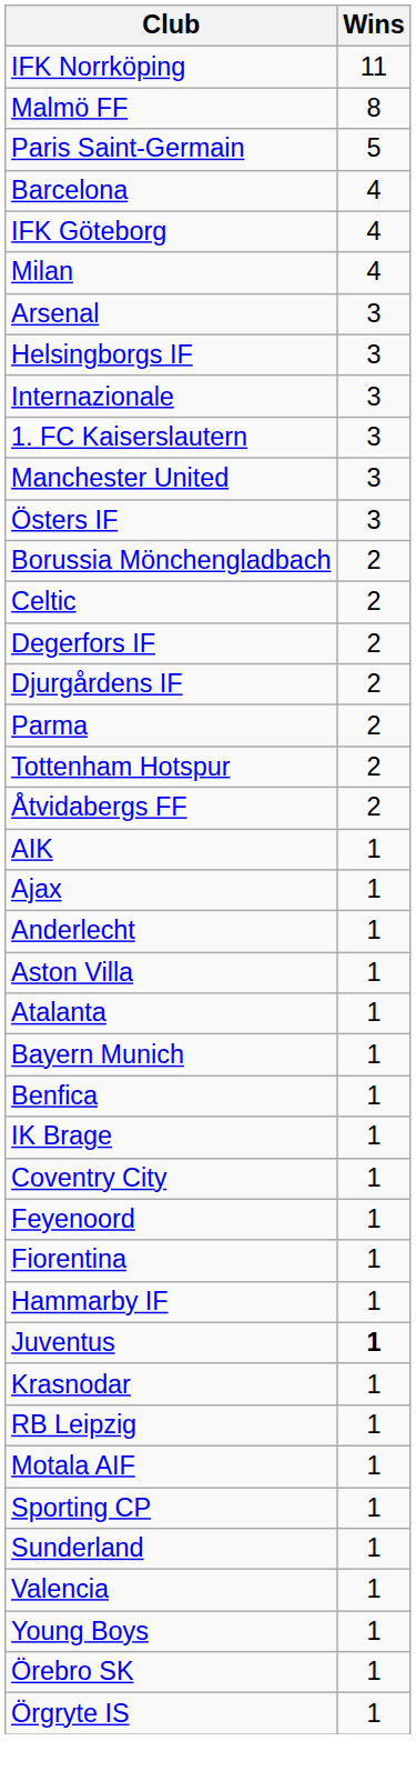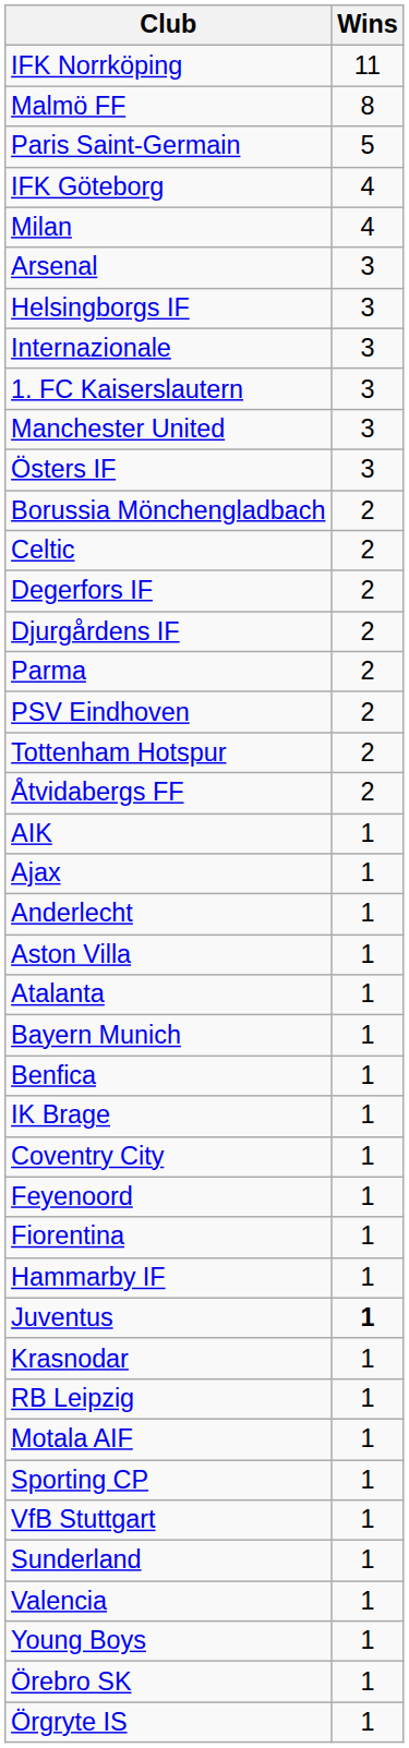 <table class="sortable wikitable">
 <tr>
 <th>Club</th>
 <th>Wins</th>
 </tr>
 <tr>
 <td> <a href='#'>IFK Norrköping</a></td>
 <td align=center>11</td>
 </tr>
 <tr>
 <td> <a href='#'>Malmö FF</a></td>
 <td align=center>8</td>
 </tr>
 <tr>
 <td> <a href='#'>Paris Saint-Germain</a></td>
 <td align=center>5</td>
-</tr>
-<tr>
-<td> <a href='#'>Barcelona</a></td>
-<td align=center>4</td>
 </tr>
 <tr>
 <td> <a href='#'>IFK Göteborg</a></td>
 <td align=center>4</td>
 </tr>
 <tr>
 <td> <a href='#'>Milan</a></td>
 <td align=center>4</td>
 </tr>
 <tr>
 <td> <a href='#'>Arsenal</a></td>
 <td align=center>3</td>
 </tr>
 <tr>
 <td> <a href='#'>Helsingborgs IF</a></td>
 <td align=center>3</td>
 </tr>
 <tr>
 <td> <a href='#'>Internazionale</a></td>
 <td align=center>3</td>
 </tr>
 <tr>
 <td> <a href='#'>1. FC Kaiserslautern</a></td>
 <td align=center>3</td>
 </tr>
 <tr>
 <td> <a href='#'>Manchester United</a></td>
 <td align=center>3</td>
 </tr>
 <tr>
 <td> <a href='#'>Östers IF</a></td>
 <td align=center>3</td>
 </tr>
 <tr>
 <td> <a href='#'>Borussia Mönchengladbach</a></td>
 <td align=center>2</td>
 </tr>
 <tr>
 <td> <a href='#'>Celtic</a></td>
 <td align=center>2</td>
 </tr>
 <tr>
 <td> <a href='#'>Degerfors IF</a></td>
 <td align=center>2</td>
 </tr>
 <tr>
 <td> <a href='#'>Djurgårdens IF</a></td>
 <td align=center>2</td>
 </tr>
 <tr>
 <td> <a href='#'>Parma</a></td>
+<td align=center>2</td>
+</tr>
+<tr>
+<td> <a href='#'>PSV Eindhoven</a></td>
 <td align=center>2</td>
 </tr>
 <tr>
 <td> <a href='#'>Tottenham Hotspur</a></td>
 <td align=center>2</td>
 </tr>
 <tr>
 <td> <a href='#'>Åtvidabergs FF</a></td>
 <td align=center>2</td>
 </tr>
 <tr>
 <td> <a href='#'>AIK</a></td>
 <td align=center>1</td>
 </tr>
 <tr>
 <td> <a href='#'>Ajax</a></td>
 <td align=center>1</td>
 </tr>
 <tr>
 <td> <a href='#'>Anderlecht</a></td>
 <td align=center>1</td>
 </tr>
 <tr>
 <td> <a href='#'>Aston Villa</a></td>
 <td align=center>1</td>
 </tr>
 <tr>
 <td> <a href='#'>Atalanta</a></td>
 <td align=center>1</td>
 </tr>
 <tr>
 <td> <a href='#'>Bayern Munich</a></td>
 <td align=center>1</td>
 </tr>
 <tr>
 <td> <a href='#'>Benfica</a></td>
 <td align=center>1</td>
 </tr>
 <tr>
 <td> <a href='#'>IK Brage</a></td>
 <td align=center>1</td>
 </tr>
 <tr>
 <td> <a href='#'>Coventry City</a></td>
 <td align=center>1</td>
 </tr>
 <tr>
 <td> <a href='#'>Feyenoord</a></td>
 <td align=center>1</td>
 </tr>
 <tr>
 <td> <a href='#'>Fiorentina</a></td>
 <td align=center>1</td>
 </tr>
 <tr>
 <td> <a href='#'>Hammarby IF</a></td>
 <td align=center>1</td>
 </tr>
 <tr>
 <td> <a href='#'>Juventus</a></td>
 <td align="center"><strong>1</strong></td>
 </tr>
 <tr>
 <td> <a href='#'>Krasnodar</a></td>
 <td align=center>1</td>
 </tr>
 <tr>
 <td> <a href='#'>RB Leipzig</a></td>
 <td align=center>1</td>
 </tr>
 <tr>
 <td> <a href='#'>Motala AIF</a></td>
 <td align=center>1</td>
 </tr>
 <tr>
 <td> <a href='#'>Sporting CP</a></td>
 <td align=center>1</td>
 </tr>
 <tr>
+<td> <a href='#'>VfB Stuttgart</a></td>
+<td align=center>1</td>
+</tr>
+<tr>
 <td> <a href='#'>Sunderland</a></td>
 <td align=center>1</td>
 </tr>
 <tr>
 <td> <a href='#'>Valencia</a></td>
 <td align=center>1</td>
 </tr>
 <tr>
 <td> <a href='#'>Young Boys</a></td>
 <td align=center>1</td>
 </tr>
 <tr>
 <td> <a href='#'>Örebro SK</a></td>
 <td align=center>1</td>
 </tr>
 <tr>
 <td> <a href='#'>Örgryte IS</a></td>
 <td align=center>1</td>
 </tr>
 </table>
